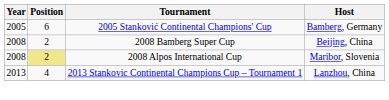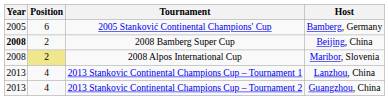 <table class="wikitable" style="text-align:center;">
 <tr>
 <th>Year</th>
 <th>Position</th>
 <th>Tournament</th>
 <th>Host</th>
 </tr>
 <tr>
 <td>2005</td>
 <td>6</td>
 <td><a href='#'>2005 Stanković Continental Champions' Cup</a></td>
 <td><a href='#'>Bamberg</a>, Germany</td>
 </tr>
 <tr>
-<td>2008</td>
+<td><strong>2008</strong></td>
 <td>2</td>
 <td>2008 Bamberg Super Cup</td>
 <td><a href='#'>Beijing</a>, China</td>
 </tr>
 <tr>
 <td>2008</td>
 <td style="background: khaki;">2</td>
 <td>2008 Alpos International Cup</td>
 <td><a href='#'>Maribor</a>, Slovenia</td>
 </tr>
 <tr>
 <td>2013</td>
 <td>4</td>
 <td><a href='#'>2013 Stankovic Continental Champions Cup – Tournament 1</a></td>
 <td><a href='#'>Lanzhou</a>, China</td>
 </tr>
+<tr>
+<td>2013</td>
+<td>4</td>
+<td><a href='#'>2013 Stankovic Continental Champions Cup – Tournament 2</a></td>
+<td><a href='#'>Guangzhou</a>, China</td>
+</tr>
 </table>
